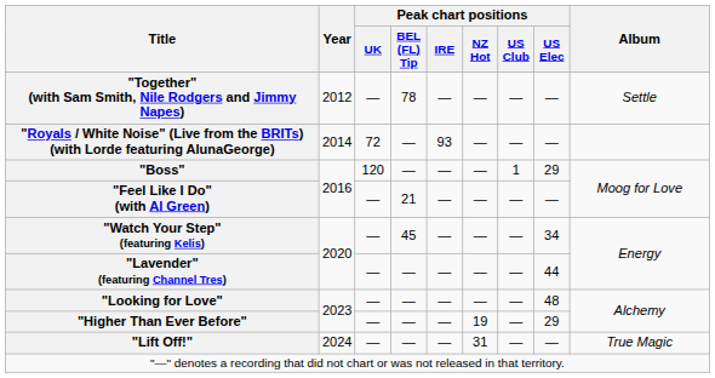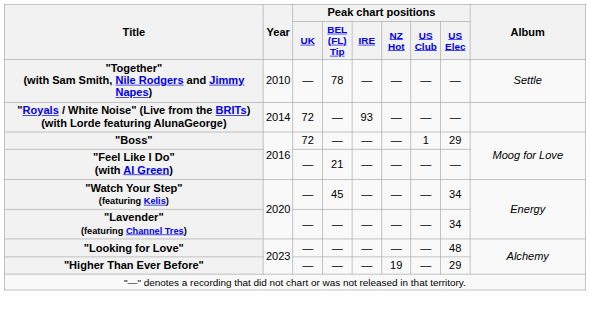 <table class="wikitable plainrowheaders" style="text-align:center;">
 <tr>
 <th scope="col" rowspan="2" style="width:23em;">Title</th>
 <th scope="col" rowspan="2">Year</th>
 <th scope="col" colspan="6">Peak chart positions</th>
 <th scope="col" rowspan="2" style="width:10em;">Album</th>
 </tr>
 <tr>
 <th scope="col" style="width:2.5em;font-size:90%;"><a href='#'>UK</a><br></th>
 <th scope="col" style="width:2.5em;font-size:90%;"><a href='#'>BEL<br>(FL)<br>Tip</a><br></th>
 <th scope="col" style="width:2.5em;font-size:90%;"><a href='#'>IRE</a><br></th>
 <th scope="col" style="width:2.5em;font-size:90%;"><a href='#'>NZ<br>Hot</a><br></th>
 <th scope="col" style="width:2.5em;font-size:90%;"><a href='#'>US<br>Club</a><br></th>
 <th scope="col" style="width:2.5em;font-size:90%;"><a href='#'>US<br>Elec</a><br></th>
 </tr>
 <tr>
 <th scope="row">"Together"<br><span>(with Sam Smith, <a href='#'>Nile Rodgers</a> and <a href='#'>Jimmy Napes</a>)</span></th>
-<td>2012</td>
+<td>2010</td>
 <td>—</td>
 <td>78</td>
 <td>—</td>
 <td>—</td>
 <td>—</td>
 <td>—</td>
 <td><em>Settle</em></td>
 </tr>
 <tr>
 <th scope="row">"<a href='#'>Royals</a> / White Noise" (Live from the <a href='#'>BRITs</a>)<br><span>(with Lorde featuring AlunaGeorge)</span></th>
 <td>2014</td>
 <td>72</td>
 <td>—</td>
 <td>93</td>
 <td>—</td>
 <td>—</td>
 <td>—</td>
 <td></td>
 </tr>
 <tr>
 <th scope="row">"Boss"</th>
 <td rowspan="2">2016</td>
-<td>120</td>
+<td>72</td>
 <td>—</td>
 <td>—</td>
 <td>—</td>
 <td>1</td>
 <td>29</td>
 <td rowspan="2"><em>Moog for Love</em></td>
 </tr>
 <tr>
 <th scope="row">"Feel Like I Do" <br><span>(with <a href='#'>Al Green</a>)</span></th>
 <td>—</td>
 <td>21</td>
 <td>—</td>
 <td>—</td>
 <td>—</td>
 <td>—</td>
 </tr>
 <tr>
 <th scope="row">"Watch Your Step"<br><small>(featuring <a href='#'>Kelis</a>)</small></th>
 <td rowspan="2">2020</td>
 <td>—</td>
 <td>45</td>
 <td>—</td>
 <td>—</td>
 <td>—</td>
 <td>34</td>
 <td rowspan="2"><em>Energy</em></td>
 </tr>
 <tr>
 <th scope="row">"Lavender"<br><small>(featuring <a href='#'>Channel Tres</a>)</small></th>
 <td>—</td>
 <td>—</td>
 <td>—</td>
 <td>—</td>
 <td>—</td>
-<td>44</td>
+<td>34</td>
 </tr>
 <tr>
 <th scope="row">"Looking for Love"</th>
 <td rowspan="2">2023</td>
 <td>—</td>
 <td>—</td>
 <td>—</td>
 <td>—</td>
 <td>—</td>
 <td>48</td>
 <td rowspan="2"><em>Alchemy</em></td>
 </tr>
 <tr>
 <th scope="row">"Higher Than Ever Before"</th>
 <td>—</td>
 <td>—</td>
 <td>—</td>
 <td>19</td>
 <td>—</td>
 <td>29</td>
 </tr>
 <tr>
-<th scope="row">"Lift Off!"<br></th>
-<td>2024</td>
-<td>—</td>
-<td>—</td>
-<td>—</td>
-<td>31</td>
-<td>—</td>
-<td>—</td>
-<td><em>True Magic</em></td>
-</tr>
-<tr>
 <td colspan="9" style="font-size:90%">"—" denotes a recording that did not chart or was not released in that territory.</td>
 </tr>
 </table>
